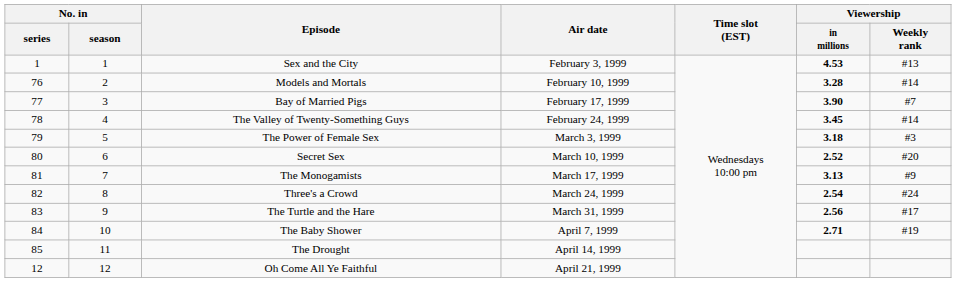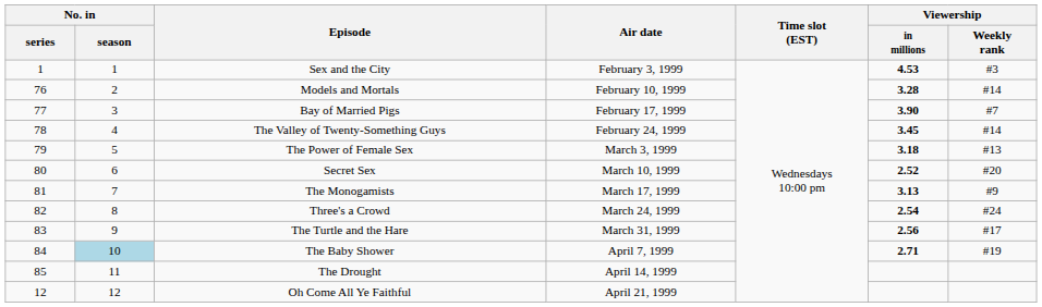 <table class="wikitable" style="font-size:90%; text-align:center; width: 96%; margin-left: auto; margin-right: auto;">
 <tr>
 <th colspan="2">No. in</th>
 <th rowspan="2">Episode</th>
 <th rowspan="2">Air date</th>
 <th rowspan="2">Time slot<br>(EST)</th>
 <th colspan="2">Viewership</th>
 </tr>
 <tr>
 <th>series</th>
 <th>season</th>
 <th><small>in<br>millions</small></th>
 <th>Weekly<br>rank</th>
 </tr>
 <tr>
 <td style="text-align:center">1</td>
 <td style="text-align:center">1</td>
 <td>Sex and the City</td>
 <td>February 3, 1999</td>
 <td rowspan="12">Wednesdays<br> 10:00 pm</td>
 <td><strong>4.53</strong></td>
-<td>#13</td>
+<td>#3</td>
 </tr>
 <tr>
 <td>76</td>
 <td>2</td>
 <td>Models and Mortals</td>
 <td>February 10, 1999</td>
 <td><strong>3.28</strong></td>
 <td>#14</td>
 </tr>
 <tr>
 <td>77</td>
 <td>3</td>
 <td>Bay of Married Pigs</td>
 <td>February 17, 1999</td>
 <td><strong>3.90</strong></td>
 <td>#7</td>
 </tr>
 <tr>
 <td>78</td>
 <td>4</td>
 <td>The Valley of Twenty-Something Guys</td>
 <td>February 24, 1999</td>
 <td><strong>3.45</strong></td>
 <td>#14</td>
 </tr>
 <tr>
 <td>79</td>
 <td>5</td>
 <td>The Power of Female Sex</td>
 <td>March 3, 1999</td>
 <td><strong>3.18</strong></td>
-<td>#3</td>
+<td>#13</td>
 </tr>
 <tr>
 <td>80</td>
 <td>6</td>
 <td>Secret Sex</td>
 <td>March 10, 1999</td>
 <td><strong>2.52</strong></td>
 <td>#20</td>
 </tr>
 <tr>
 <td>81</td>
 <td>7</td>
 <td>The Monogamists</td>
 <td>March 17, 1999</td>
 <td><strong>3.13</strong></td>
 <td>#9</td>
 </tr>
 <tr>
 <td>82</td>
 <td>8</td>
 <td>Three's a Crowd</td>
 <td>March 24, 1999</td>
 <td><strong>2.54</strong></td>
 <td>#24</td>
 </tr>
 <tr>
 <td>83</td>
 <td>9</td>
 <td>The Turtle and the Hare</td>
 <td>March 31, 1999</td>
 <td><strong>2.56</strong></td>
 <td>#17</td>
 </tr>
 <tr>
 <td>84</td>
-<td>10</td>
+<td style="background: lightblue;">10</td>
 <td>The Baby Shower</td>
 <td>April 7, 1999</td>
 <td><strong>2.71</strong></td>
 <td>#19</td>
 </tr>
 <tr>
 <td>85</td>
 <td>11</td>
 <td>The Drought</td>
 <td>April 14, 1999</td>
 <td></td>
 <td></td>
 </tr>
 <tr>
 <td>12</td>
 <td>12</td>
 <td>Oh Come All Ye Faithful</td>
 <td>April 21, 1999</td>
 <td></td>
 <td></td>
 </tr>
 </table>
